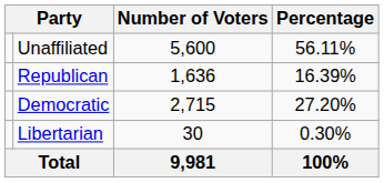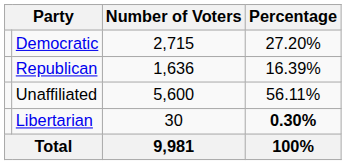 <table class="wikitable">
 <tr>
 <th colspan="2">Party</th>
 <th>Number of Voters</th>
 <th>Percentage</th>
+</tr>
+<tr>
+<td></td>
+<td><a href='#'>Democratic</a></td>
+<td style="text-align:center;">2,715</td>
+<td style="text-align:center;">27.20%</td>
+</tr>
+<tr>
+<td></td>
+<td><a href='#'>Republican</a></td>
+<td style="text-align:center;">1,636</td>
+<td style="text-align:center;">16.39%</td>
 </tr>
 <tr>
 <td></td>
 <td>Unaffiliated</td>
 <td style="text-align:center;">5,600</td>
 <td style="text-align:center;">56.11%</td>
 </tr>
 <tr>
 <td></td>
-<td><a href='#'>Republican</a></td>
-<td style="text-align:center;">1,636</td>
-<td style="text-align:center;">16.39%</td>
-</tr>
-<tr>
-<td></td>
-<td><a href='#'>Democratic</a></td>
-<td style="text-align:center;">2,715</td>
-<td style="text-align:center;">27.20%</td>
-</tr>
-<tr>
-<td></td>
 <td><a href='#'>Libertarian</a></td>
 <td style="text-align:center;">30</td>
-<td style="text-align:center;">0.30%</td>
+<td style="text-align:center;"><strong>0.30%</strong></td>
 </tr>
 <tr>
 <th colspan = 2>Total</th>
 <th style="text-align:center;">9,981</th>
 <th style="text-align:center;">100%</th>
 </tr>
 </table>
